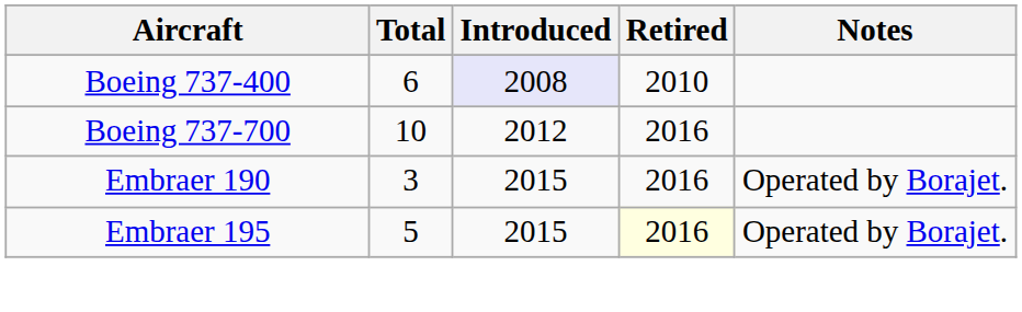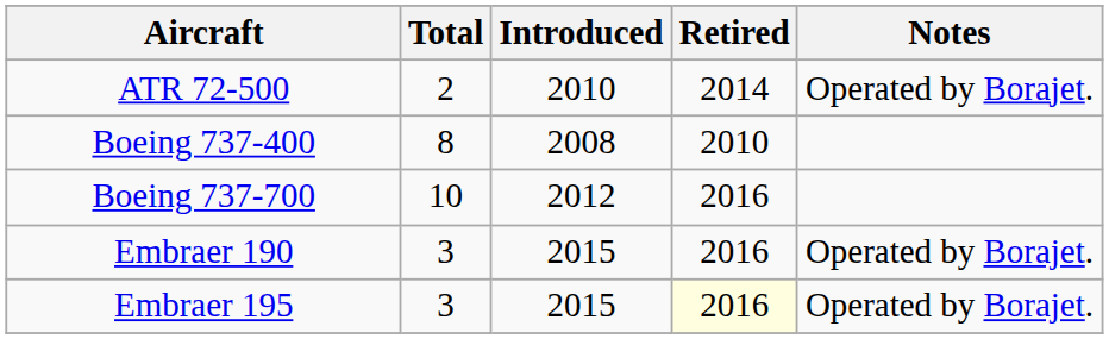 <table class="wikitable" style="text-align:center;margin:auto;">
 <tr>
 <th width="175px;">Aircraft</th>
 <th>Total</th>
 <th>Introduced</th>
 <th>Retired</th>
 <th>Notes</th>
 </tr>
 <tr>
+<td><a href='#'>ATR 72-500</a></td>
+<td>2</td>
+<td>2010</td>
+<td>2014</td>
+<td>Operated by <a href='#'>Borajet</a>.</td>
+</tr>
+<tr>
 <td><a href='#'>Boeing 737-400</a></td>
-<td>6</td>
-<td style="background: lavender;">2008</td>
+<td>8</td>
+<td>2008</td>
 <td>2010</td>
 <td></td>
 </tr>
 <tr>
 <td><a href='#'>Boeing 737-700</a></td>
 <td>10</td>
 <td>2012</td>
 <td>2016</td>
 <td></td>
 </tr>
 <tr>
 <td><a href='#'>Embraer 190</a></td>
 <td>3</td>
 <td>2015</td>
 <td>2016</td>
 <td>Operated by <a href='#'>Borajet</a>.</td>
 </tr>
 <tr>
 <td><a href='#'>Embraer 195</a></td>
-<td>5</td>
+<td>3</td>
 <td>2015</td>
 <td style="background: lightyellow;">2016</td>
 <td>Operated by <a href='#'>Borajet</a>.</td>
 </tr>
 </table>
